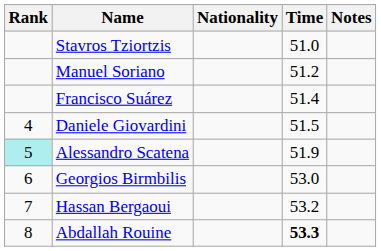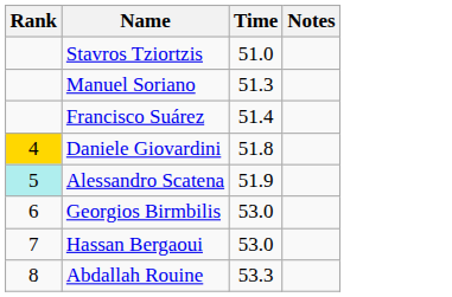 <table class="wikitable sortable" style="text-align:center">
 <tr>
 <th>Rank</th>
 <th>Name</th>
-<th>Nationality</th>
 <th>Time</th>
 <th>Notes</th>
 </tr>
 <tr>
 <td></td>
 <td align=left><a href='#'>Stavros Tziortzis</a></td>
-<td align=left></td>
 <td>51.0</td>
 <td></td>
 </tr>
 <tr>
 <td></td>
 <td align=left><a href='#'>Manuel Soriano</a></td>
-<td align=left></td>
-<td>51.2</td>
+<td>51.3</td>
 <td></td>
 </tr>
 <tr>
 <td></td>
 <td align=left><a href='#'>Francisco Suárez</a></td>
-<td align=left></td>
 <td>51.4</td>
 <td></td>
 </tr>
 <tr>
-<td>4</td>
+<td style="background: gold;">4</td>
 <td align=left><a href='#'>Daniele Giovardini</a></td>
-<td align=left></td>
-<td>51.5</td>
+<td>51.8</td>
 <td></td>
 </tr>
 <tr>
 <td style="background: paleturquoise;">5</td>
 <td align=left><a href='#'>Alessandro Scatena</a></td>
-<td align=left></td>
 <td>51.9</td>
 <td></td>
 </tr>
 <tr>
 <td>6</td>
 <td align=left><a href='#'>Georgios Birmbilis</a></td>
-<td align=left></td>
 <td>53.0</td>
 <td></td>
 </tr>
 <tr>
 <td>7</td>
 <td align=left><a href='#'>Hassan Bergaoui</a></td>
-<td align=left></td>
-<td>53.2</td>
+<td>53.0</td>
 <td></td>
 </tr>
 <tr>
 <td>8</td>
 <td align=left><a href='#'>Abdallah Rouine</a></td>
-<td align=left></td>
-<td><strong>53.3</strong></td>
+<td>53.3</td>
 <td></td>
 </tr>
 </table>
